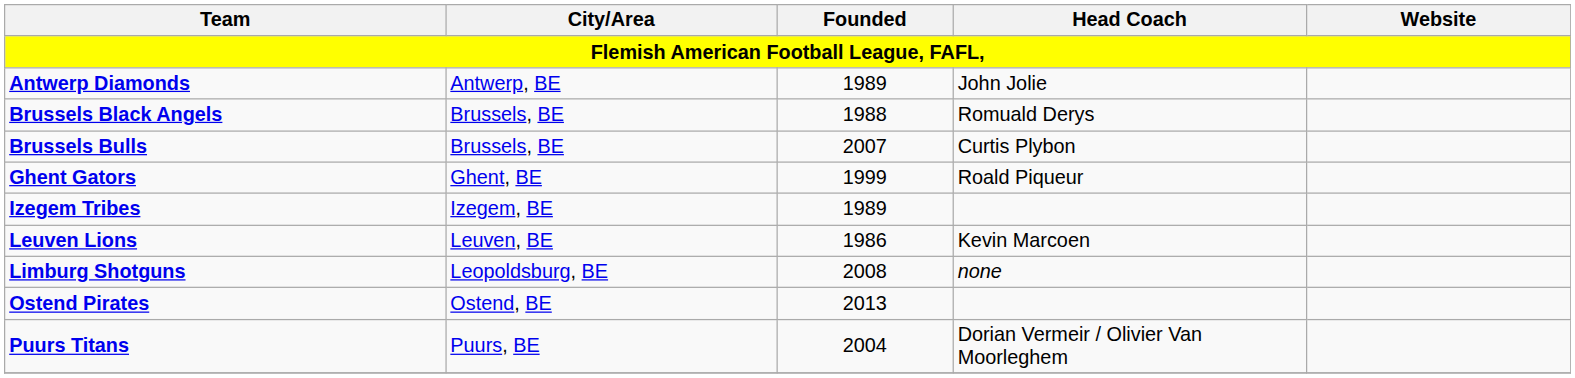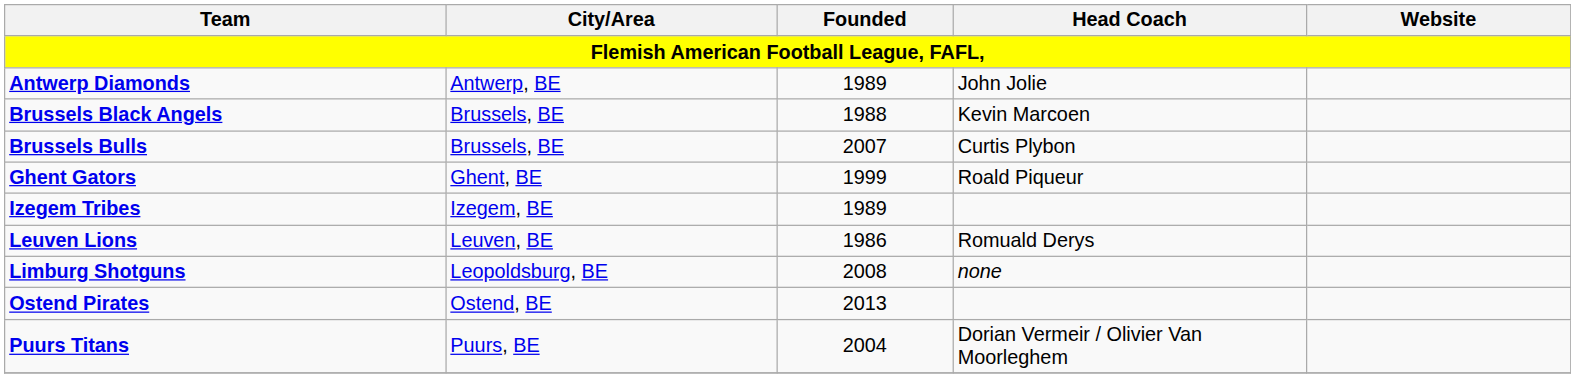 <table class="wikitable sortable" style="width:100%; text-align:left">
 <tr>
 <th style="width:20%">Team</th>
 <th style="width:15%">City/Area</th>
 <th style="width:8%">Founded</th>
 <th class="unsortable" style="width:16%">Head Coach</th>
 <th class="unsortable" style="width:12%">Website</th>
 </tr>
 <tr class="unsortable">
 <th style=background-color:yellow colspan=7><span>Flemish American Football League, FAFL, </span></th>
 </tr>
 <tr>
 <td><strong><a href='#'>Antwerp Diamonds</a></strong></td>
 <td><a href='#'>Antwerp</a>, <a href='#'>BE</a></td>
 <td align=center>1989</td>
 <td>John Jolie</td>
 <td></td>
 </tr>
 <tr>
 <td><strong><a href='#'>Brussels Black Angels</a></strong></td>
 <td><a href='#'>Brussels</a>, <a href='#'>BE</a></td>
 <td align=center>1988</td>
-<td>Romuald Derys</td>
+<td>Kevin Marcoen</td>
 <td></td>
 </tr>
 <tr>
 <td><strong><a href='#'>Brussels Bulls</a></strong></td>
 <td><a href='#'>Brussels</a>, <a href='#'>BE</a></td>
 <td align=center>2007</td>
 <td>Curtis Plybon</td>
 <td></td>
 </tr>
 <tr>
 <td><strong><a href='#'>Ghent Gators</a></strong></td>
 <td><a href='#'>Ghent</a>, <a href='#'>BE</a></td>
 <td align=center>1999</td>
 <td>Roald Piqueur</td>
 <td></td>
 </tr>
 <tr>
 <td><strong><a href='#'>Izegem Tribes</a></strong></td>
 <td><a href='#'>Izegem</a>, <a href='#'>BE</a></td>
 <td align=center>1989</td>
 <td></td>
 <td></td>
 </tr>
 <tr>
 <td><strong><a href='#'>Leuven Lions</a></strong></td>
 <td><a href='#'>Leuven</a>, <a href='#'>BE</a></td>
 <td align=center>1986</td>
-<td>Kevin Marcoen</td>
+<td>Romuald Derys</td>
 <td></td>
 </tr>
 <tr>
 <td><strong><a href='#'>Limburg Shotguns</a></strong></td>
 <td><a href='#'>Leopoldsburg</a>, <a href='#'>BE</a></td>
 <td align=center>2008</td>
 <td><em>none</em></td>
 <td></td>
 </tr>
 <tr>
 <td><strong><a href='#'>Ostend Pirates</a></strong></td>
 <td><a href='#'>Ostend</a>, <a href='#'>BE</a></td>
 <td align=center>2013</td>
 <td></td>
 <td></td>
 </tr>
 <tr>
 <td><strong><a href='#'>Puurs Titans</a></strong></td>
 <td><a href='#'>Puurs</a>, <a href='#'>BE</a></td>
 <td align=center>2004</td>
 <td>Dorian Vermeir / Olivier Van Moorleghem</td>
 <td></td>
 </tr>
 <tr>
 </tr>
 </table>
